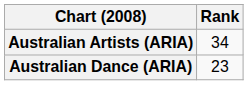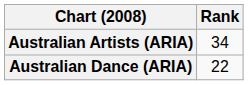 <table class="wikitable sortable plainrowheaders" style="text-align:center">
 <tr>
 <th scope="col">Chart (2008)</th>
 <th scope="col">Rank</th>
 </tr>
 <tr>
 <th scope="row">Australian Artists (ARIA)</th>
 <td>34</td>
 </tr>
 <tr>
 <th scope="row">Australian Dance (ARIA)</th>
-<td>23</td>
+<td>22</td>
 </tr>
 </table>
